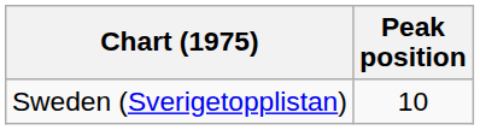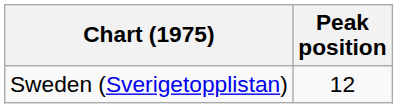 <table class="wikitable plainrowheaders">
 <tr>
 <th>Chart (1975)</th>
 <th>Peak<br>position</th>
 </tr>
 <tr>
 <td>Sweden (<a href='#'>Sverigetopplistan</a>)</td>
-<td align="center">10</td>
+<td align="center">12</td>
 </tr>
 </table>
